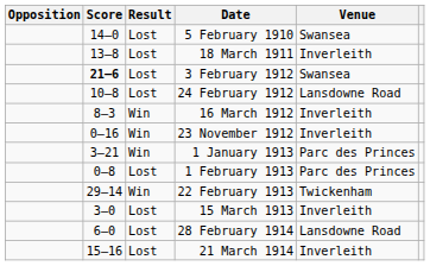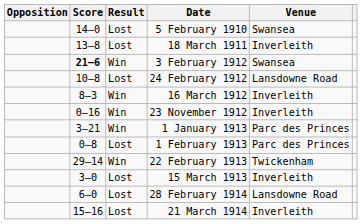 <table class="wikitable sortable">
 <tr>
 <th scope="col">Opposition</th>
 <th scope="col">Score</th>
 <th scope="col">Result</th>
 <th scope="col">Date</th>
 <th scope="col">Venue</th>
 <th scope="col" class="unsortable"></th>
 </tr>
 <tr>
 <td></td>
 <td align="center">14–0</td>
 <td>Lost</td>
 <td align=right>5 February 1910</td>
 <td>Swansea</td>
 <td></td>
 </tr>
 <tr>
 <td></td>
 <td align="center">13–8</td>
 <td>Lost</td>
 <td align=right>18 March 1911</td>
 <td>Inverleith</td>
 <td></td>
 </tr>
 <tr>
 <td></td>
 <td align="center"><strong>21–6</strong></td>
-<td>Lost</td>
+<td>Win</td>
 <td align=right>3 February 1912</td>
 <td>Swansea</td>
 <td></td>
 </tr>
 <tr>
 <td></td>
 <td align="center">10–8</td>
 <td>Lost</td>
 <td align=right>24 February 1912</td>
 <td>Lansdowne Road</td>
 <td></td>
 </tr>
 <tr>
 <td></td>
 <td align="center">8–3</td>
 <td>Win</td>
 <td align=right>16 March 1912</td>
 <td>Inverleith</td>
 <td></td>
 </tr>
 <tr>
 <td></td>
 <td align="center">0–16</td>
 <td>Win</td>
 <td align=right>23 November 1912</td>
 <td>Inverleith</td>
 <td></td>
 </tr>
 <tr>
 <td></td>
 <td align="center">3–21</td>
 <td>Win</td>
 <td align=right>1 January 1913</td>
 <td>Parc des Princes</td>
 <td></td>
 </tr>
 <tr>
 <td></td>
 <td align="center">0–8</td>
 <td>Lost</td>
 <td align=right>1 February 1913</td>
 <td>Parc des Princes</td>
 <td></td>
 </tr>
 <tr>
 <td></td>
 <td align="center">29–14</td>
 <td>Win</td>
 <td align=right>22 February 1913</td>
 <td>Twickenham</td>
 <td></td>
 </tr>
 <tr>
 <td></td>
 <td align="center">3–0</td>
 <td>Lost</td>
 <td align=right>15 March 1913</td>
 <td>Inverleith</td>
 <td></td>
 </tr>
 <tr>
 <td></td>
 <td align="center">6–0</td>
 <td>Lost</td>
 <td align=right>28 February 1914</td>
 <td>Lansdowne Road</td>
 <td></td>
 </tr>
 <tr>
 <td></td>
 <td align="center">15–16</td>
 <td>Lost</td>
 <td align=right>21 March 1914</td>
 <td>Inverleith</td>
 <td></td>
 </tr>
 </table>
